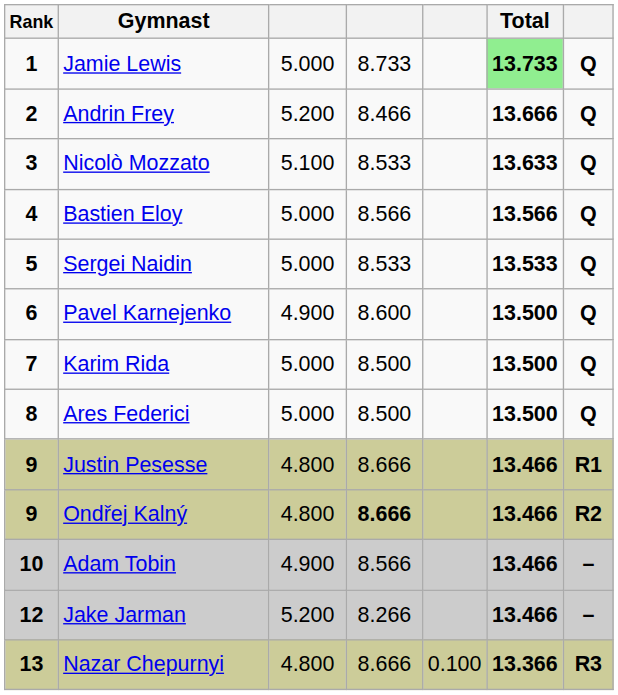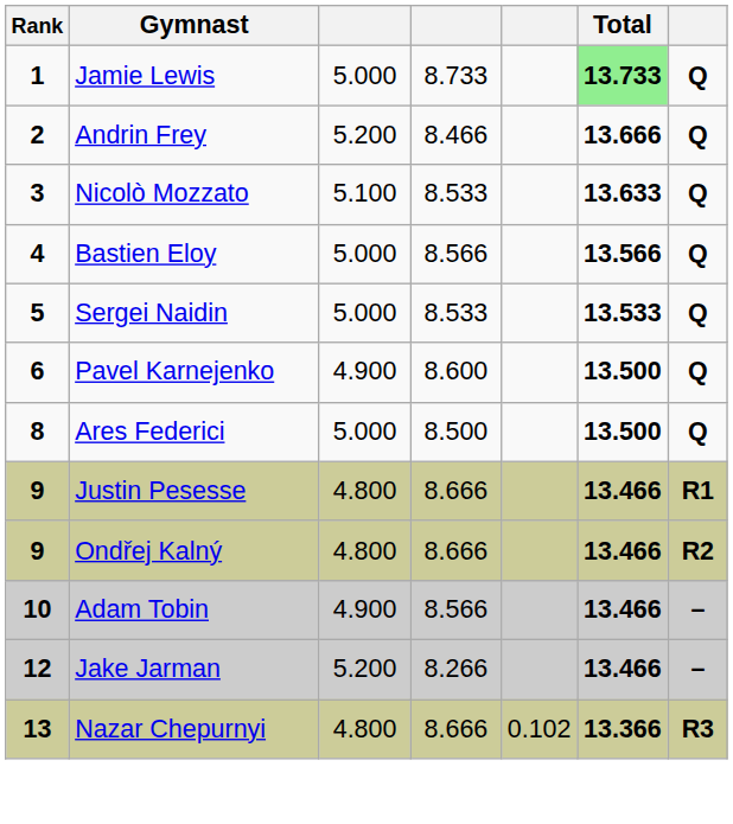 <table style="text-align:center;" class="wikitable sortable">
 <tr>
 <th scope="col" style="width:15px;"><small>Rank</small></th>
 <th scope="col" style="width:150px;">Gymnast</th>
 <th scope="col" style="width:50px;"><small></small></th>
 <th scope="col" style="width:50px;"><small></small></th>
 <th scope="col" style="width:20px;"><small></small></th>
 <th scope="col" style="width:50px;">Total</th>
 <th scope="col" style="width:30px;"><small></small></th>
 </tr>
 <tr>
 <td scope="row" style="text-align:center"><strong>1</strong></td>
 <td style="height:30px; text-align:left;"> <a href='#'>Jamie Lewis</a></td>
 <td>5.000</td>
 <td>8.733</td>
 <td></td>
 <td style="background: lightgreen;"><strong>13.733</strong></td>
 <td><strong>Q</strong></td>
 </tr>
 <tr>
 <td scope="row" style="text-align:center"><strong>2</strong></td>
 <td style="height:30px; text-align:left;"> <a href='#'>Andrin Frey</a></td>
 <td>5.200</td>
 <td>8.466</td>
 <td></td>
 <td><strong>13.666</strong></td>
 <td><strong>Q</strong></td>
 </tr>
 <tr>
 <td scope="row" style="text-align:center"><strong>3</strong></td>
 <td style="height:30px; text-align:left;"> <a href='#'>Nicolò Mozzato</a></td>
 <td>5.100</td>
 <td>8.533</td>
 <td></td>
 <td><strong>13.633</strong></td>
 <td><strong>Q</strong></td>
 </tr>
 <tr>
 <td scope="row" style="text-align:center"><strong>4</strong></td>
 <td style="height:30px; text-align:left;"> <a href='#'>Bastien Eloy</a></td>
 <td>5.000</td>
 <td>8.566</td>
 <td></td>
 <td><strong>13.566</strong></td>
 <td><strong>Q</strong></td>
 </tr>
 <tr>
 <td scope="row" style="text-align:center"><strong>5</strong></td>
 <td style="height:30px; text-align:left;"> <a href='#'>Sergei Naidin</a></td>
 <td>5.000</td>
 <td>8.533</td>
 <td></td>
 <td><strong>13.533</strong></td>
 <td><strong>Q</strong></td>
 </tr>
 <tr>
 <td scope="row" style="text-align:center"><strong>6</strong></td>
 <td style="height:30px; text-align:left;"> <a href='#'>Pavel Karnejenko</a></td>
 <td>4.900</td>
 <td>8.600</td>
 <td></td>
 <td><strong>13.500</strong></td>
 <td><strong>Q</strong></td>
 </tr>
 <tr>
-<td scope="row" style="text-align:center"><strong>7</strong></td>
-<td style="height:30px; text-align:left;"> <a href='#'>Karim Rida</a></td>
-<td>5.000</td>
-<td>8.500</td>
-<td></td>
-<td><strong>13.500</strong></td>
-<td><strong>Q</strong></td>
-</tr>
-<tr>
 <td scope="row" style="text-align:center"><strong>8</strong></td>
 <td style="height:30px; text-align:left;"> <a href='#'>Ares Federici</a></td>
 <td>5.000</td>
 <td>8.500</td>
 <td></td>
 <td><strong>13.500</strong></td>
 <td><strong>Q</strong></td>
 </tr>
 <tr style="background:#cccc99;">
 <td scope="row" style="text-align:center"><strong>9</strong></td>
 <td style="height:30px; text-align:left;"> <a href='#'>Justin Pesesse</a></td>
 <td>4.800</td>
 <td>8.666</td>
 <td></td>
 <td><strong>13.466</strong></td>
 <td><strong>R1</strong></td>
 </tr>
 <tr style="background:#cccc99;">
 <td scope="row" style="text-align:center"><strong>9</strong></td>
 <td style="height:30px; text-align:left;"> <a href='#'>Ondřej Kalný</a></td>
 <td>4.800</td>
-<td><strong>8.666</strong></td>
+<td>8.666</td>
 <td></td>
 <td><strong>13.466</strong></td>
 <td><strong>R2</strong></td>
 </tr>
 <tr style="background:#cccccc;">
 <td scope="row" style="text-align:center"><strong>10</strong></td>
 <td style="height:30px; text-align:left;"> <a href='#'>Adam Tobin</a></td>
 <td>4.900</td>
 <td>8.566</td>
 <td></td>
 <td><strong>13.466</strong></td>
 <td><strong>–</strong></td>
 </tr>
 <tr style="background:#cccccc;">
 <td scope="row" style="text-align:center"><strong>12</strong></td>
 <td style="height:30px; text-align:left;"> <a href='#'>Jake Jarman</a></td>
 <td>5.200</td>
 <td>8.266</td>
 <td></td>
 <td><strong>13.466</strong></td>
 <td><strong>–</strong></td>
 </tr>
 <tr style="background:#cccc99;">
 <td scope="row" style="text-align:center"><strong>13</strong></td>
 <td style="height:30px; text-align:left;"> <a href='#'>Nazar Chepurnyi</a></td>
 <td>4.800</td>
 <td>8.666</td>
-<td>0.100</td>
+<td>0.102</td>
 <td><strong>13.366</strong></td>
 <td><strong>R3</strong></td>
 </tr>
 </table>
